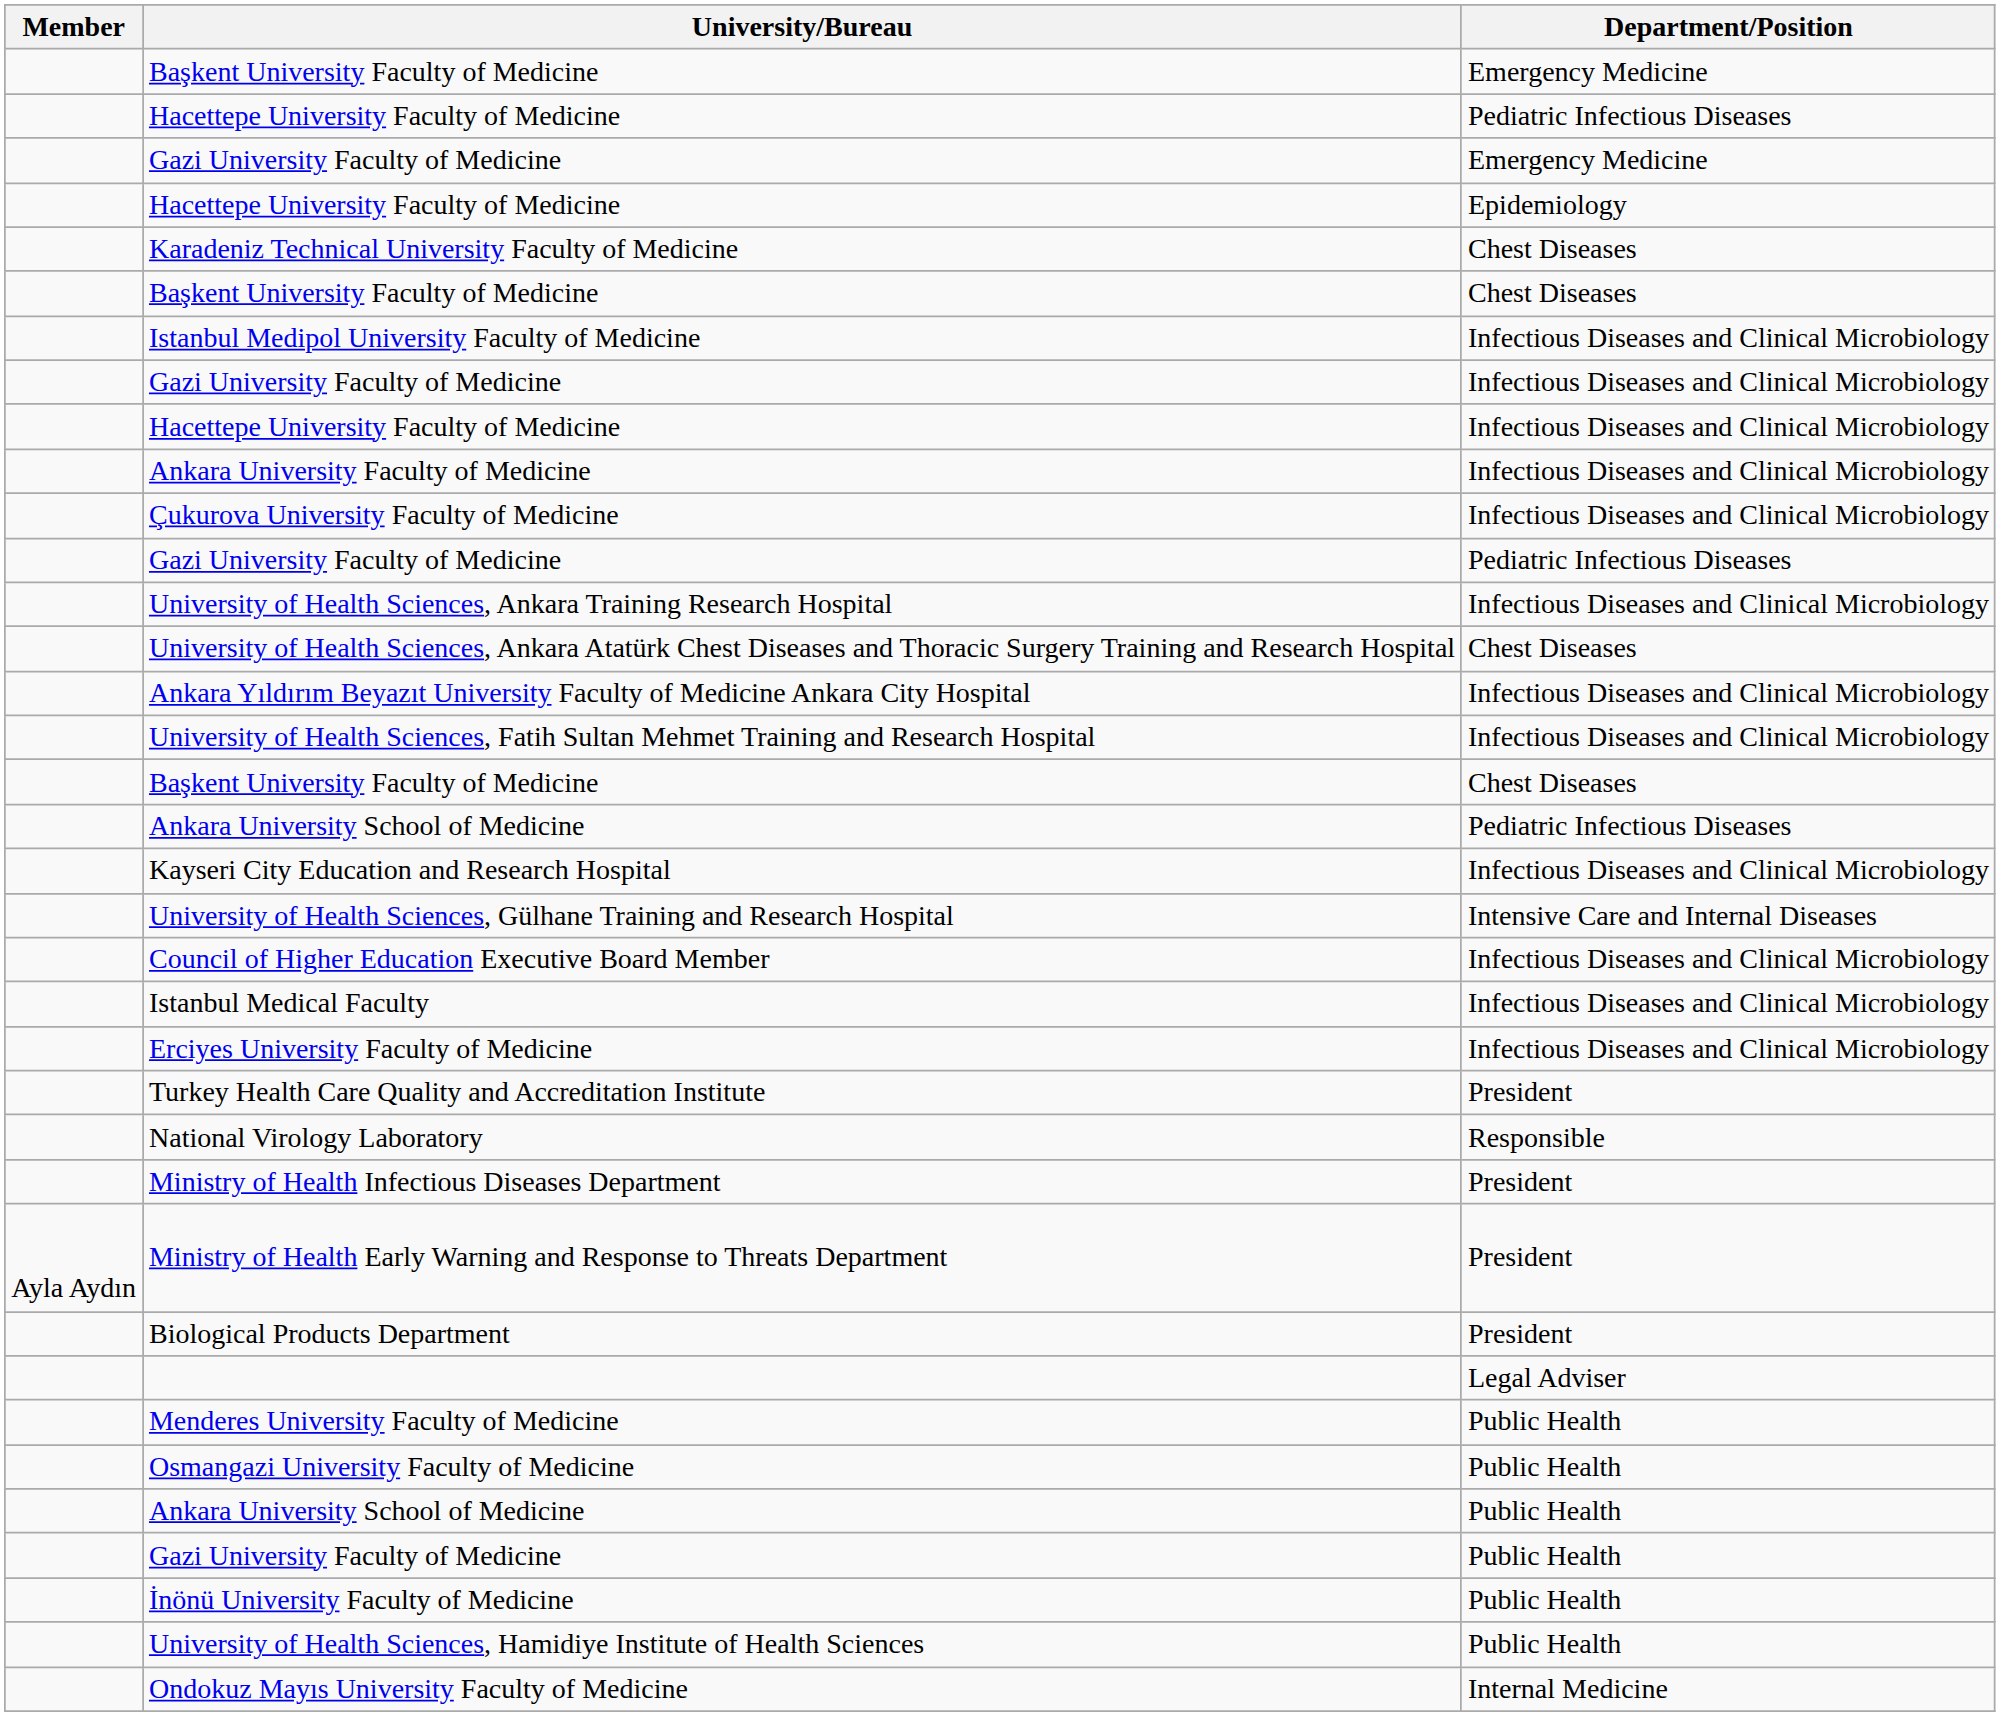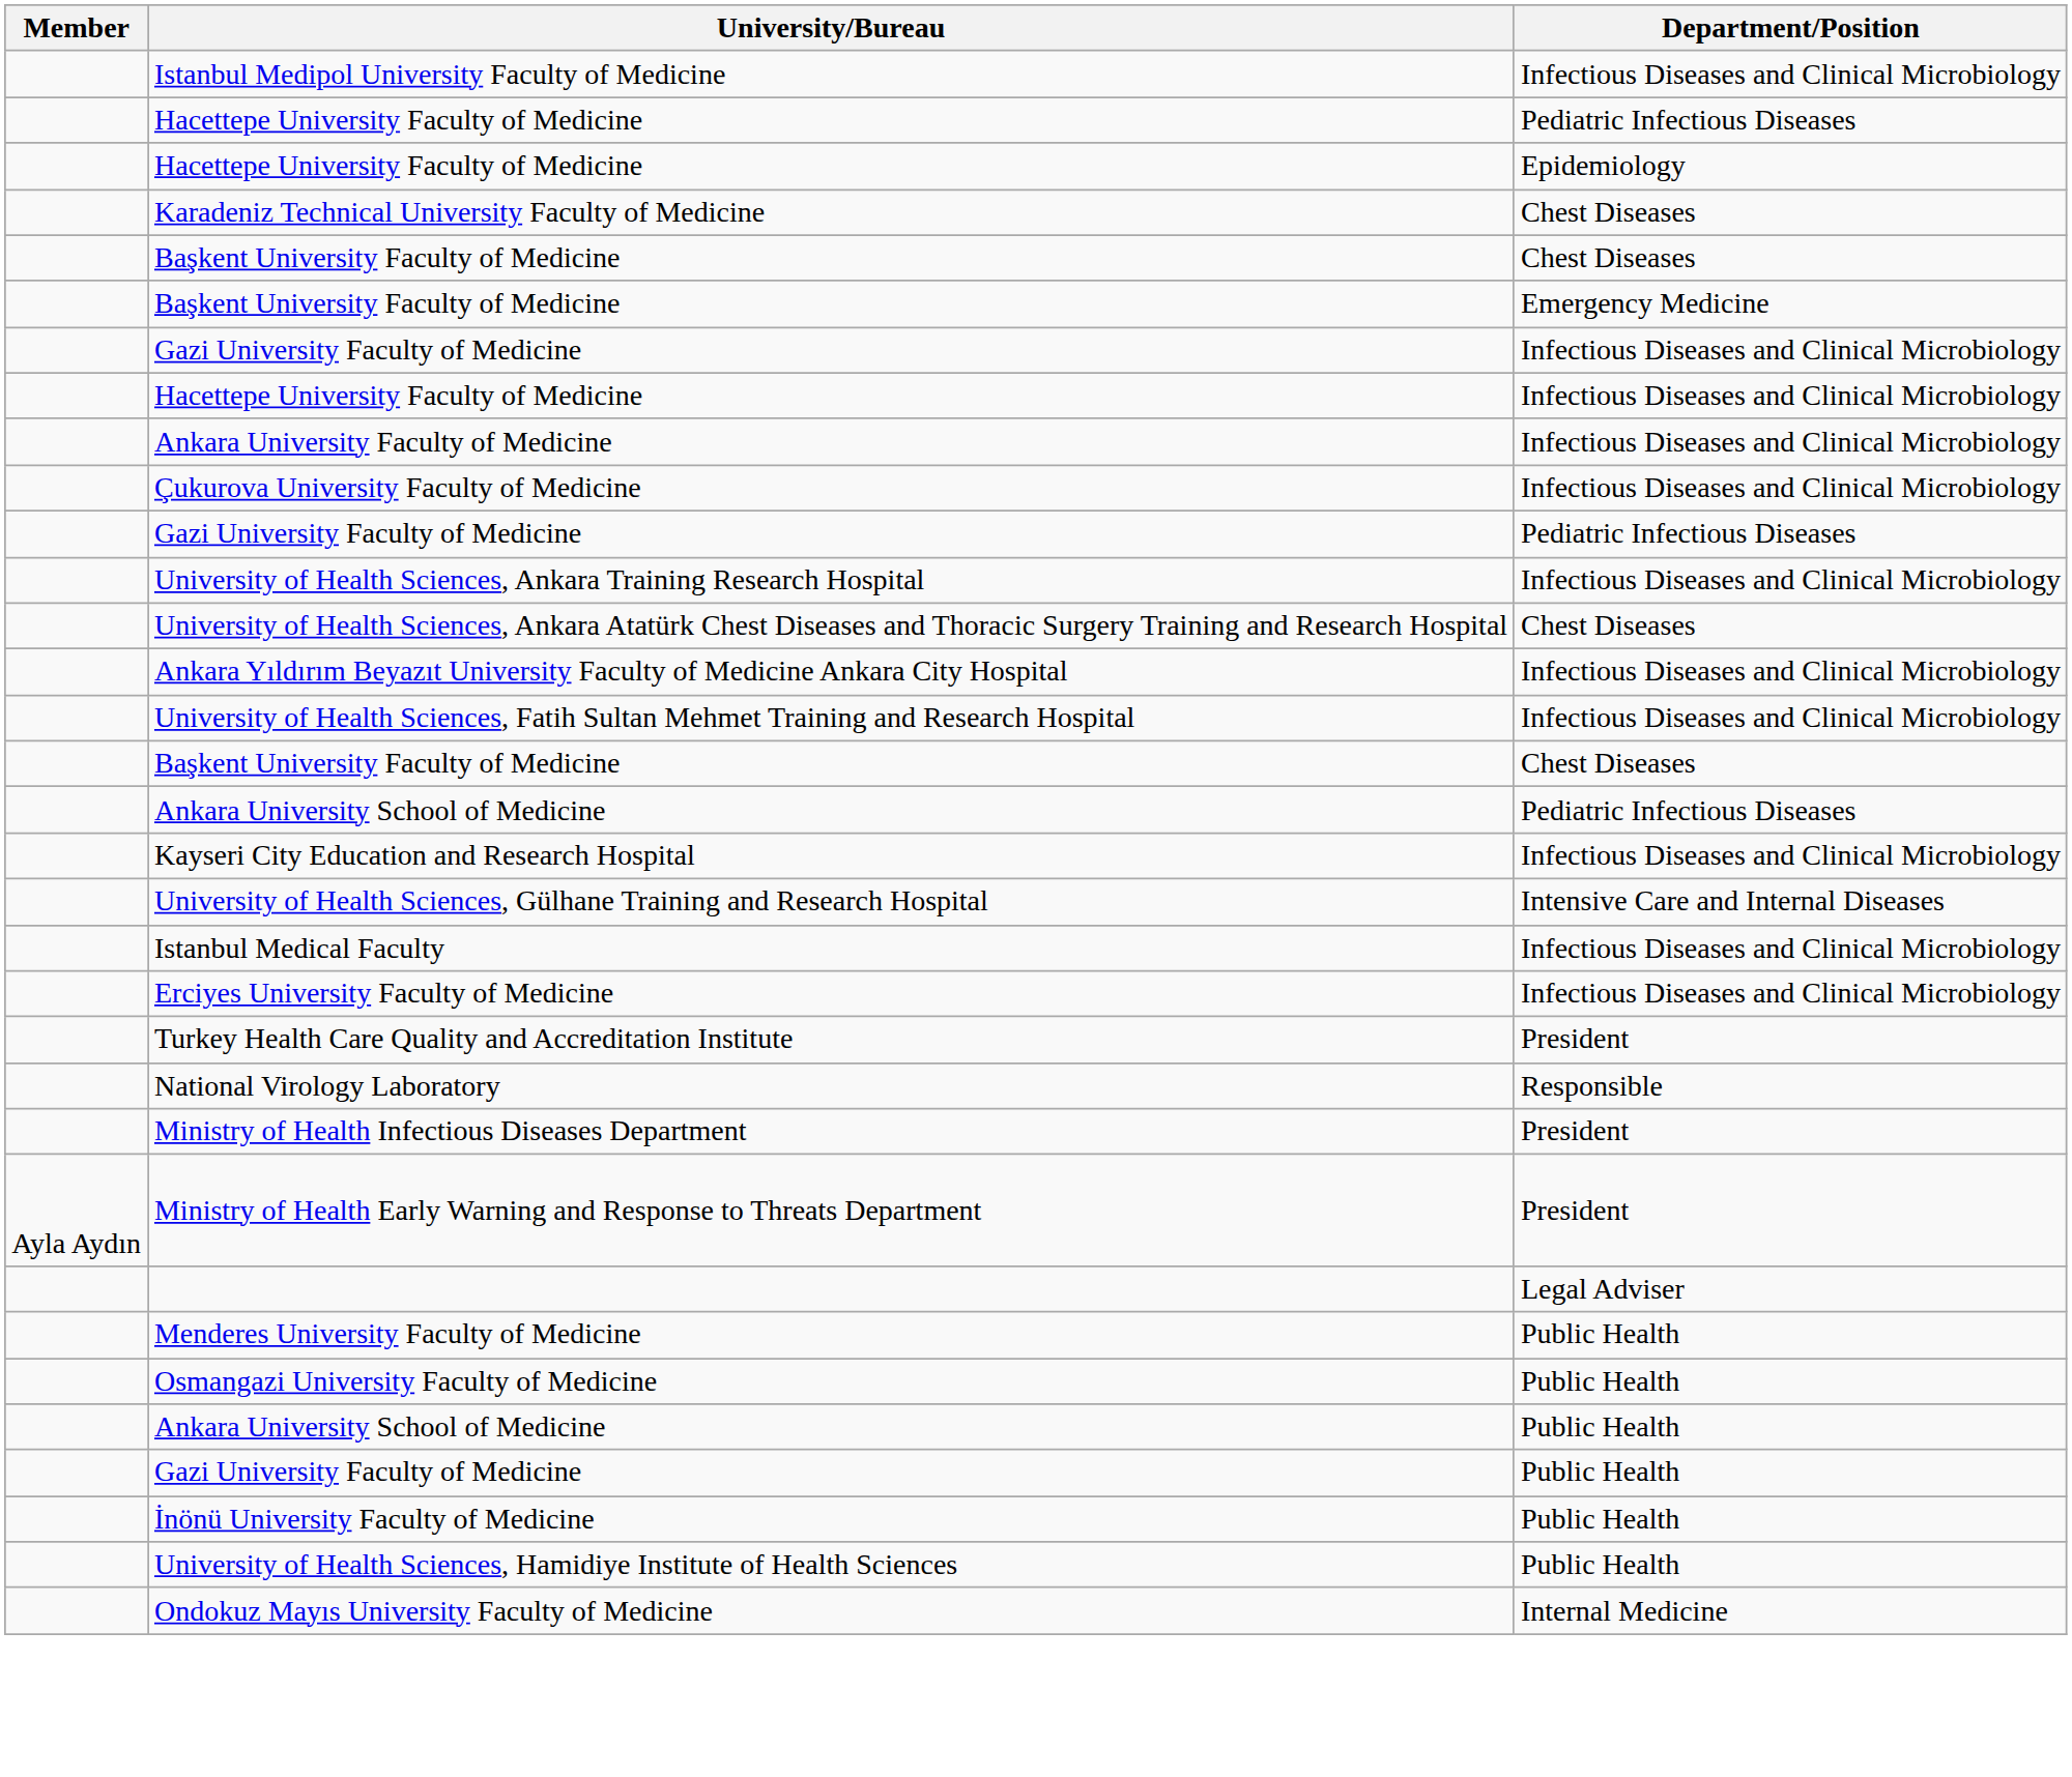 <table class="wikitable sortable">
 <tr>
 <th>Member</th>
 <th>University/Bureau</th>
 <th>Department/Position</th>
 </tr>
 <tr>
 <td></td>
-<td><a href='#'>Başkent University</a> Faculty of Medicine</td>
-<td>Emergency Medicine</td>
+<td><a href='#'>Istanbul Medipol University</a> Faculty of Medicine</td>
+<td>Infectious Diseases and Clinical Microbiology</td>
 </tr>
 <tr>
 <td></td>
 <td><a href='#'>Hacettepe University</a> Faculty of Medicine</td>
 <td>Pediatric Infectious Diseases</td>
-</tr>
-<tr>
-<td></td>
-<td><a href='#'>Gazi University</a> Faculty of Medicine</td>
-<td>Emergency Medicine</td>
 </tr>
 <tr>
 <td></td>
 <td><a href='#'>Hacettepe University</a> Faculty of Medicine</td>
 <td>Epidemiology</td>
 </tr>
 <tr>
 <td></td>
 <td><a href='#'>Karadeniz Technical University</a> Faculty of Medicine</td>
 <td>Chest Diseases</td>
 </tr>
 <tr>
 <td></td>
 <td><a href='#'>Başkent University</a> Faculty of Medicine</td>
 <td>Chest Diseases</td>
 </tr>
 <tr>
 <td></td>
-<td><a href='#'>Istanbul Medipol University</a> Faculty of Medicine</td>
-<td>Infectious Diseases and Clinical Microbiology</td>
+<td><a href='#'>Başkent University</a> Faculty of Medicine</td>
+<td>Emergency Medicine</td>
 </tr>
 <tr>
 <td></td>
 <td><a href='#'>Gazi University</a> Faculty of Medicine</td>
 <td>Infectious Diseases and Clinical Microbiology</td>
 </tr>
 <tr>
 <td></td>
 <td><a href='#'>Hacettepe University</a> Faculty of Medicine</td>
 <td>Infectious Diseases and Clinical Microbiology</td>
 </tr>
 <tr>
 <td></td>
 <td><a href='#'>Ankara University</a> Faculty of Medicine</td>
 <td>Infectious Diseases and Clinical Microbiology</td>
 </tr>
 <tr>
 <td></td>
 <td><a href='#'>Çukurova University</a> Faculty of Medicine</td>
 <td>Infectious Diseases and Clinical Microbiology</td>
 </tr>
 <tr>
 <td></td>
 <td><a href='#'>Gazi University</a> Faculty of Medicine</td>
 <td>Pediatric Infectious Diseases</td>
 </tr>
 <tr>
 <td></td>
 <td><a href='#'>University of Health Sciences</a>, Ankara Training Research Hospital</td>
 <td>Infectious Diseases and Clinical Microbiology</td>
 </tr>
 <tr>
 <td></td>
 <td><a href='#'>University of Health Sciences</a>, Ankara Atatürk Chest Diseases and Thoracic Surgery Training and Research Hospital</td>
 <td>Chest Diseases</td>
 </tr>
 <tr>
 <td></td>
 <td><a href='#'>Ankara Yıldırım Beyazıt University</a> Faculty of Medicine Ankara City Hospital</td>
 <td>Infectious Diseases and Clinical Microbiology</td>
 </tr>
 <tr>
 <td></td>
 <td><a href='#'>University of Health Sciences</a>, Fatih Sultan Mehmet Training and Research Hospital</td>
 <td>Infectious Diseases and Clinical Microbiology</td>
 </tr>
 <tr>
 <td></td>
 <td><a href='#'>Başkent University</a> Faculty of Medicine</td>
 <td>Chest Diseases</td>
 </tr>
 <tr>
 <td></td>
 <td><a href='#'>Ankara University</a> School of Medicine</td>
 <td>Pediatric Infectious Diseases</td>
 </tr>
 <tr>
 <td></td>
 <td>Kayseri City Education and Research Hospital</td>
 <td>Infectious Diseases and Clinical Microbiology</td>
 </tr>
 <tr>
 <td></td>
 <td><a href='#'>University of Health Sciences</a>, Gülhane Training and Research Hospital</td>
 <td>Intensive Care and Internal Diseases</td>
 </tr>
 <tr>
 <td></td>
-<td><a href='#'>Council of Higher Education</a> Executive Board Member</td>
-<td>Infectious Diseases and Clinical Microbiology</td>
-</tr>
-<tr>
-<td></td>
 <td>Istanbul Medical Faculty</td>
 <td>Infectious Diseases and Clinical Microbiology</td>
 </tr>
 <tr>
 <td></td>
 <td><a href='#'>Erciyes University</a> Faculty of Medicine</td>
 <td>Infectious Diseases and Clinical Microbiology</td>
 </tr>
 <tr>
 <td></td>
 <td>Turkey Health Care Quality and Accreditation Institute</td>
 <td>President</td>
 </tr>
 <tr>
 <td></td>
 <td>National Virology Laboratory</td>
 <td>Responsible</td>
 </tr>
 <tr>
 <td></td>
 <td><a href='#'>Ministry of Health</a> Infectious Diseases Department</td>
 <td>President</td>
 </tr>
 <tr>
 <td><br><br>Ayla Aydın</td>
 <td><a href='#'>Ministry of Health</a> Early Warning and Response to Threats Department</td>
-<td>President</td>
-</tr>
-<tr>
-<td></td>
-<td>Biological Products Department</td>
 <td>President</td>
 </tr>
 <tr>
 <td></td>
 <td></td>
 <td>Legal Adviser</td>
 </tr>
 <tr>
 <td></td>
 <td><a href='#'>Menderes University</a> Faculty of Medicine</td>
 <td>Public Health</td>
 </tr>
 <tr>
 <td></td>
 <td><a href='#'>Osmangazi University</a> Faculty of Medicine</td>
 <td>Public Health</td>
 </tr>
 <tr>
 <td></td>
 <td><a href='#'>Ankara University</a> School of Medicine</td>
 <td>Public Health</td>
 </tr>
 <tr>
 <td></td>
 <td><a href='#'>Gazi University</a> Faculty of Medicine</td>
 <td>Public Health</td>
 </tr>
 <tr>
 <td></td>
 <td><a href='#'>İnönü University</a> Faculty of Medicine</td>
 <td>Public Health</td>
 </tr>
 <tr>
 <td></td>
 <td><a href='#'>University of Health Sciences</a>,  Hamidiye Institute of Health Sciences</td>
 <td>Public Health</td>
 </tr>
 <tr>
 <td></td>
 <td><a href='#'>Ondokuz Mayıs University</a> Faculty of Medicine</td>
 <td>Internal Medicine</td>
 </tr>
 </table>
